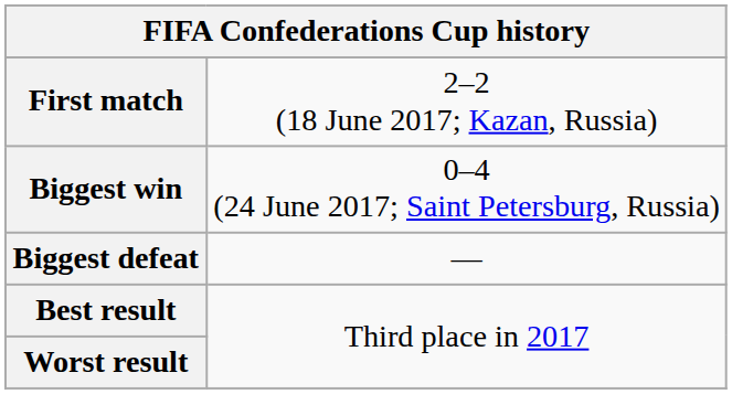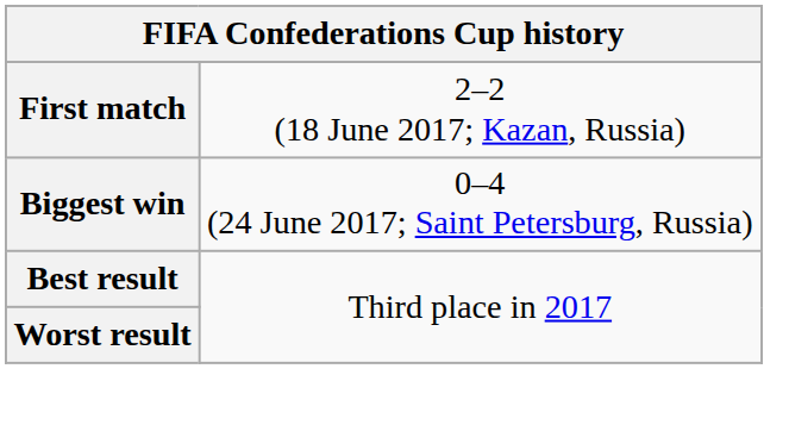 <table class="wikitable collapsible collapsed" style="text-align: center;font-size:90%;">
 <tr>
 <th colspan=2>FIFA Confederations Cup history</th>
 </tr>
 <tr>
 <th>First match</th>
 <td> 2–2 <br> (18 June 2017; <a href='#'>Kazan</a>, Russia)</td>
 </tr>
 <tr>
 <th>Biggest win</th>
 <td> 0–4 <br> (24 June 2017; <a href='#'>Saint Petersburg</a>, Russia)</td>
 </tr>
 <tr>
-<th>Biggest defeat</th>
-<td>—</td>
-</tr>
-<tr>
 <th>Best result</th>
 <td rowspan="2">Third place in <a href='#'>2017</a></td>
 </tr>
 <tr>
 <th>Worst result</th>
 </tr>
 </table>
